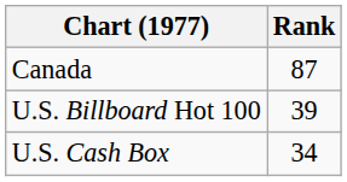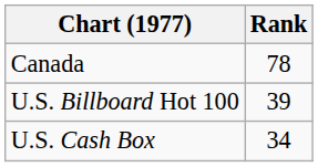 <table class="wikitable sortable">
 <tr>
 <th align="left">Chart (1977)</th>
 <th style="text-align:center;">Rank</th>
 </tr>
 <tr>
 <td>Canada</td>
-<td style="text-align:center;">87</td>
+<td style="text-align:center;">78</td>
 </tr>
 <tr>
 <td>U.S. <em>Billboard</em> Hot 100</td>
 <td style="text-align:center;">39</td>
 </tr>
 <tr>
 <td>U.S. <em>Cash Box</em></td>
 <td style="text-align:center;">34</td>
 </tr>
 </table>
